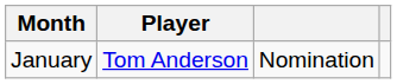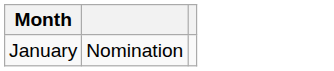 <table class="wikitable" style="text-align:left">
 <tr>
 <th>Month</th>
-<th>Player</th>
 <th></th>
 <th></th>
 </tr>
 <tr>
 <td>January</td>
-<td> <a href='#'>Tom Anderson</a></td>
 <td>Nomination</td>
 <td></td>
 </tr>
 </table>
